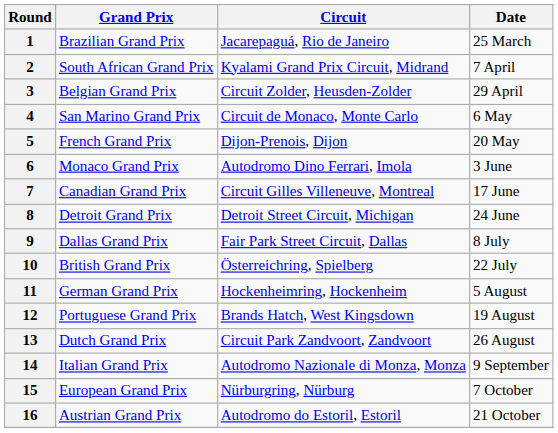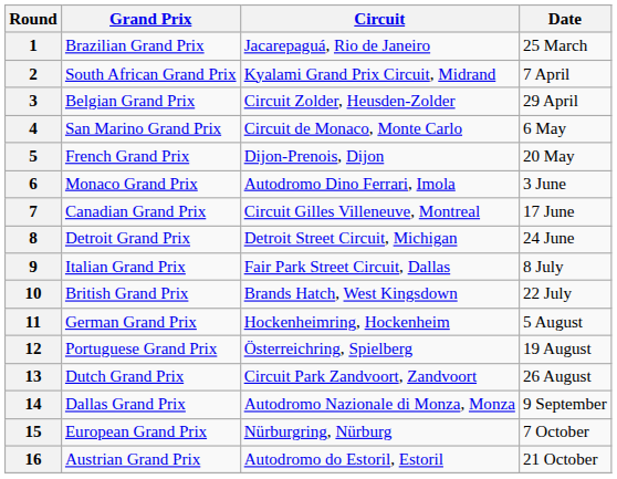 <table class="wikitable" style="font-size: 85%;">
 <tr>
 <th>Round</th>
 <th><a href='#'>Grand Prix</a></th>
 <th><a href='#'>Circuit</a></th>
 <th>Date</th>
 </tr>
 <tr>
 <th>1</th>
 <td><a href='#'>Brazilian Grand Prix</a></td>
 <td> <a href='#'>Jacarepaguá</a>, <a href='#'>Rio de Janeiro</a></td>
 <td>25 March</td>
 </tr>
 <tr>
 <th>2</th>
 <td nowrap><a href='#'>South African Grand Prix</a></td>
 <td> <a href='#'>Kyalami Grand Prix Circuit</a>, <a href='#'>Midrand</a></td>
 <td>7 April</td>
 </tr>
 <tr>
 <th>3</th>
 <td><a href='#'>Belgian Grand Prix</a></td>
 <td> <a href='#'>Circuit Zolder</a>, <a href='#'>Heusden-Zolder</a></td>
 <td>29 April</td>
 </tr>
 <tr>
 <th>4</th>
 <td><a href='#'>San Marino Grand Prix</a></td>
 <td> <a href='#'>Circuit de Monaco</a>, <a href='#'>Monte Carlo</a></td>
 <td>6 May</td>
 </tr>
 <tr>
 <th>5</th>
 <td><a href='#'>French Grand Prix</a></td>
 <td> <a href='#'>Dijon-Prenois</a>, <a href='#'>Dijon</a></td>
 <td>20 May</td>
 </tr>
 <tr>
 <th>6</th>
 <td><a href='#'>Monaco Grand Prix</a></td>
 <td> <a href='#'>Autodromo Dino Ferrari</a>, <a href='#'>Imola</a></td>
 <td>3 June</td>
 </tr>
 <tr>
 <th>7</th>
 <td><a href='#'>Canadian Grand Prix</a></td>
 <td> <a href='#'>Circuit Gilles Villeneuve</a>, <a href='#'>Montreal</a></td>
 <td>17 June</td>
 </tr>
 <tr>
 <th>8</th>
 <td><a href='#'>Detroit Grand Prix</a></td>
 <td> <a href='#'>Detroit Street Circuit</a>, <a href='#'>Michigan</a></td>
 <td>24 June</td>
 </tr>
 <tr>
 <th>9</th>
-<td><a href='#'>Dallas Grand Prix</a></td>
+<td><a href='#'>Italian Grand Prix</a></td>
 <td> <a href='#'>Fair Park Street Circuit</a>, <a href='#'>Dallas</a></td>
 <td>8 July</td>
 </tr>
 <tr>
 <th>10</th>
 <td><a href='#'>British Grand Prix</a></td>
-<td> <a href='#'>Österreichring</a>, <a href='#'>Spielberg</a></td>
+<td> <a href='#'>Brands Hatch</a>, <a href='#'>West Kingsdown</a></td>
 <td>22 July</td>
 </tr>
 <tr>
 <th>11</th>
 <td><a href='#'>German Grand Prix</a></td>
 <td> <a href='#'>Hockenheimring</a>, <a href='#'>Hockenheim</a></td>
 <td>5 August</td>
 </tr>
 <tr>
 <th>12</th>
 <td><a href='#'>Portuguese Grand Prix</a></td>
-<td> <a href='#'>Brands Hatch</a>, <a href='#'>West Kingsdown</a></td>
+<td> <a href='#'>Österreichring</a>, <a href='#'>Spielberg</a></td>
 <td>19 August</td>
 </tr>
 <tr>
 <th>13</th>
 <td><a href='#'>Dutch Grand Prix</a></td>
 <td> <a href='#'>Circuit Park Zandvoort</a>, <a href='#'>Zandvoort</a></td>
 <td>26 August</td>
 </tr>
 <tr>
 <th>14</th>
-<td><a href='#'>Italian Grand Prix</a></td>
+<td><a href='#'>Dallas Grand Prix</a></td>
 <td nowrap> <a href='#'>Autodromo Nazionale di Monza</a>, <a href='#'>Monza</a></td>
 <td nowrap>9 September</td>
 </tr>
 <tr>
 <th>15</th>
 <td><a href='#'>European Grand Prix</a></td>
 <td> <a href='#'>Nürburgring</a>, <a href='#'>Nürburg</a></td>
 <td>7 October</td>
 </tr>
 <tr>
 <th>16</th>
 <td><a href='#'>Austrian Grand Prix</a></td>
 <td> <a href='#'>Autodromo do Estoril</a>, <a href='#'>Estoril</a></td>
 <td>21 October</td>
 </tr>
 <tr>
 </tr>
 </table>
